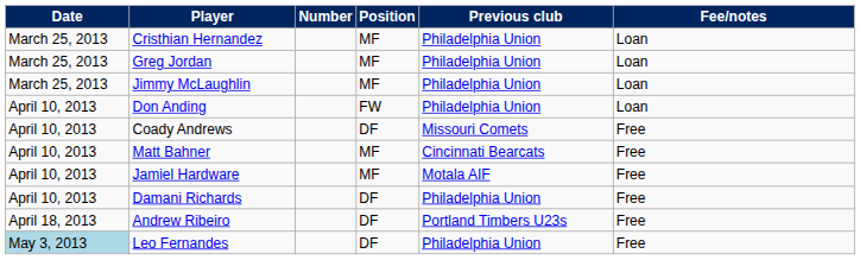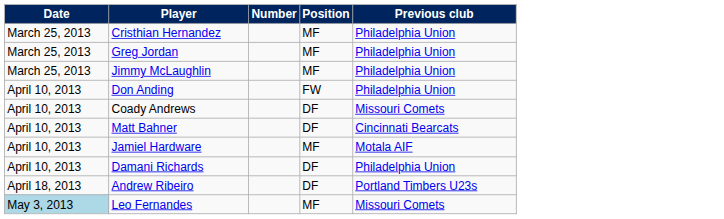 <table class="wikitable" style="text-align:left; font-size:95%;">
 <tr>
 <th style="color:white; background:#00245D; width:125px;">Date</th>
 <th style="color:white; background:#00245D; width:170px;">Player</th>
 <th style="color:white; background:#00245D; width:50px;">Number</th>
 <th style="color:white; background:#00245D; width:50px;">Position</th>
 <th style="color:white; background:#00245D; width:200px;">Previous club</th>
-<th style="color:white; background:#00245D; width:250px;">Fee/notes</th>
 </tr>
 <tr>
 <td>March 25, 2013</td>
 <td> <a href='#'>Cristhian Hernandez</a></td>
 <td></td>
 <td>MF</td>
 <td> <a href='#'>Philadelphia Union</a></td>
-<td>Loan</td>
 </tr>
 <tr>
 <td>March 25, 2013</td>
 <td> <a href='#'>Greg Jordan</a></td>
 <td></td>
 <td>MF</td>
 <td> <a href='#'>Philadelphia Union</a></td>
-<td>Loan</td>
 </tr>
 <tr>
 <td>March 25, 2013</td>
 <td> <a href='#'>Jimmy McLaughlin</a></td>
 <td></td>
 <td>MF</td>
 <td> <a href='#'>Philadelphia Union</a></td>
-<td>Loan</td>
 </tr>
 <tr>
 <td>April 10, 2013</td>
 <td> <a href='#'>Don Anding</a></td>
 <td></td>
 <td>FW</td>
 <td> <a href='#'>Philadelphia Union</a></td>
-<td>Loan</td>
 </tr>
 <tr>
 <td>April 10, 2013</td>
 <td> Coady Andrews</td>
 <td></td>
 <td>DF</td>
 <td> <a href='#'>Missouri Comets</a></td>
-<td>Free</td>
 </tr>
 <tr>
 <td>April 10, 2013</td>
 <td> <a href='#'>Matt Bahner</a></td>
 <td></td>
-<td>MF</td>
+<td>DF</td>
 <td> <a href='#'>Cincinnati Bearcats</a></td>
-<td>Free</td>
 </tr>
 <tr>
 <td>April 10, 2013</td>
 <td> <a href='#'>Jamiel Hardware</a></td>
 <td></td>
 <td>MF</td>
 <td> <a href='#'>Motala AIF</a></td>
-<td>Free</td>
 </tr>
 <tr>
 <td>April 10, 2013</td>
 <td> <a href='#'>Damani Richards</a></td>
 <td></td>
 <td>DF</td>
 <td> <a href='#'>Philadelphia Union</a></td>
-<td>Free</td>
 </tr>
 <tr>
 <td>April 18, 2013</td>
 <td><a href='#'>Andrew Ribeiro</a></td>
 <td></td>
 <td>DF</td>
 <td> <a href='#'>Portland Timbers U23s</a></td>
-<td>Free</td>
 </tr>
 <tr>
 <td style="background: lightblue;">May 3, 2013</td>
 <td> <a href='#'>Leo Fernandes</a></td>
 <td></td>
-<td>DF</td>
-<td> <a href='#'>Philadelphia Union</a></td>
-<td>Free</td>
+<td>MF</td>
+<td> <a href='#'>Missouri Comets</a></td>
 </tr>
 </table>
